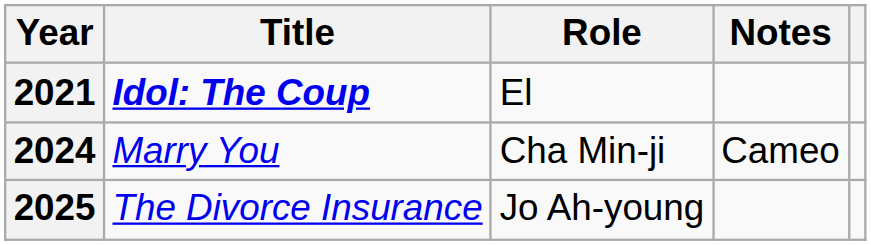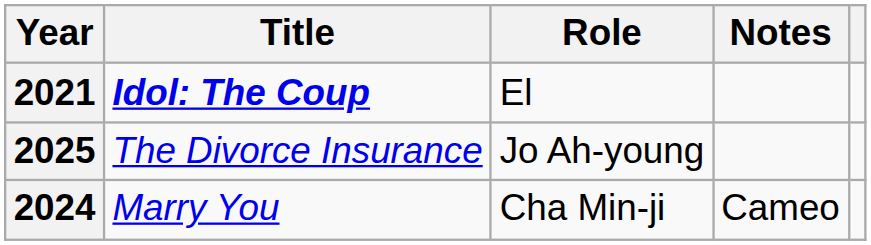 <table class="wikitable plainrowheaders">
 <tr>
 <th scope="col">Year</th>
 <th scope="col">Title</th>
 <th scope="col">Role</th>
 <th scope="col">Notes</th>
 <th scope="col" class="unsortable"></th>
 </tr>
 <tr>
 <th scope="row">2021</th>
 <td><strong><em><a href='#'>Idol: The Coup</a></em></strong></td>
 <td>El</td>
 <td></td>
 <td style="text-align:center"></td>
 </tr>
 <tr>
+<th scope="row">2025</th>
+<td><em><a href='#'>The Divorce Insurance</a></em></td>
+<td>Jo Ah-young</td>
+<td></td>
+<td style="text-align:center"></td>
+</tr>
+<tr>
 <th scope="row">2024</th>
 <td><em><a href='#'>Marry You</a></em></td>
 <td>Cha Min-ji</td>
 <td>Cameo</td>
 <td style="text-align:center"></td>
 </tr>
-<tr>
-<th scope="row">2025</th>
-<td><em><a href='#'>The Divorce Insurance</a></em></td>
-<td>Jo Ah-young</td>
-<td></td>
-<td style="text-align:center"></td>
-</tr>
 </table>
